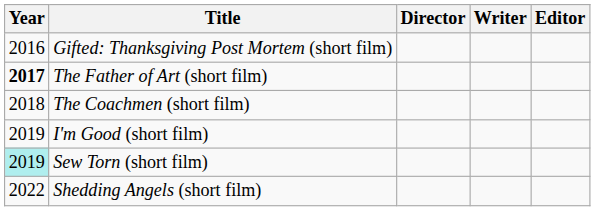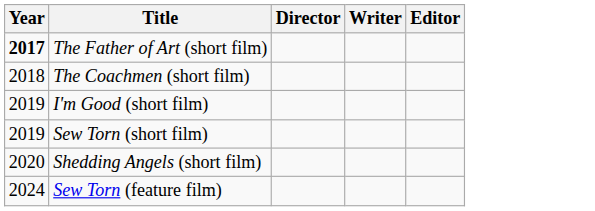 <table class="wikitable">
 <tr>
 <th>Year</th>
 <th>Title</th>
 <th>Director</th>
 <th>Writer</th>
 <th>Editor</th>
-</tr>
-<tr>
-<td>2016</td>
-<td><em>Gifted: Thanksgiving Post Mortem</em> (short film)</td>
-<td></td>
-<td></td>
-<td></td>
 </tr>
 <tr>
 <td><strong>2017</strong></td>
 <td><em>The Father of Art</em> (short film)</td>
 <td></td>
 <td></td>
 <td></td>
 </tr>
 <tr>
 <td>2018</td>
 <td><em>The Coachmen</em> (short film)</td>
 <td></td>
 <td></td>
 <td></td>
 </tr>
 <tr>
 <td>2019</td>
 <td><em>I'm Good</em> (short film)</td>
 <td></td>
 <td></td>
 <td></td>
 </tr>
 <tr>
-<td style="background: paleturquoise;">2019</td>
+<td>2019</td>
 <td><em>Sew Torn</em> (short film)</td>
 <td></td>
 <td></td>
 <td></td>
 </tr>
 <tr>
-<td>2022</td>
+<td>2020</td>
 <td><em>Shedding Angels</em> (short film)</td>
 <td></td>
 <td></td>
 <td></td>
 </tr>
+<tr>
+<td>2024</td>
+<td><em><a href='#'>Sew Torn</a></em> (feature film)</td>
+<td></td>
+<td></td>
+<td></td>
+</tr>
 </table>
